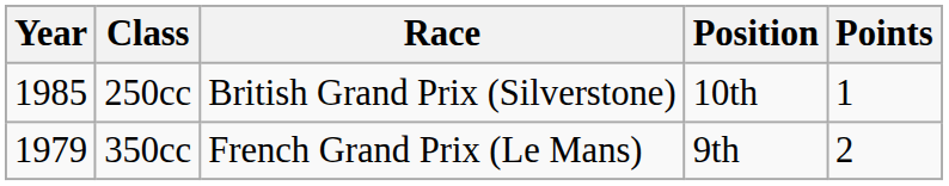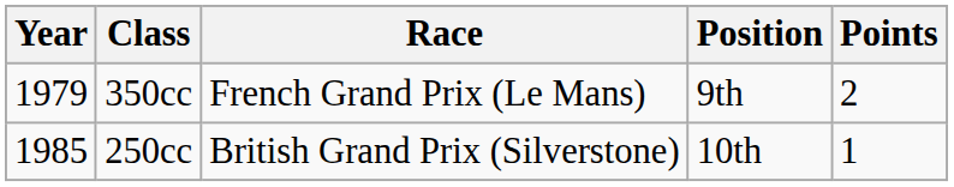 <table class="wikitable" border="1">
 <tr>
 <th>Year</th>
 <th>Class</th>
 <th>Race</th>
 <th>Position</th>
 <th>Points</th>
 </tr>
 <tr>
+<td>1979</td>
+<td>350cc</td>
+<td>French Grand Prix (Le Mans)</td>
+<td>9th</td>
+<td>2</td>
+</tr>
+<tr>
 <td>1985</td>
 <td>250cc</td>
 <td>British Grand Prix (Silverstone)</td>
 <td>10th</td>
 <td>1</td>
 </tr>
-<tr>
-<td>1979</td>
-<td>350cc</td>
-<td>French Grand Prix (Le Mans)</td>
-<td>9th</td>
-<td>2</td>
-</tr>
 </table>
